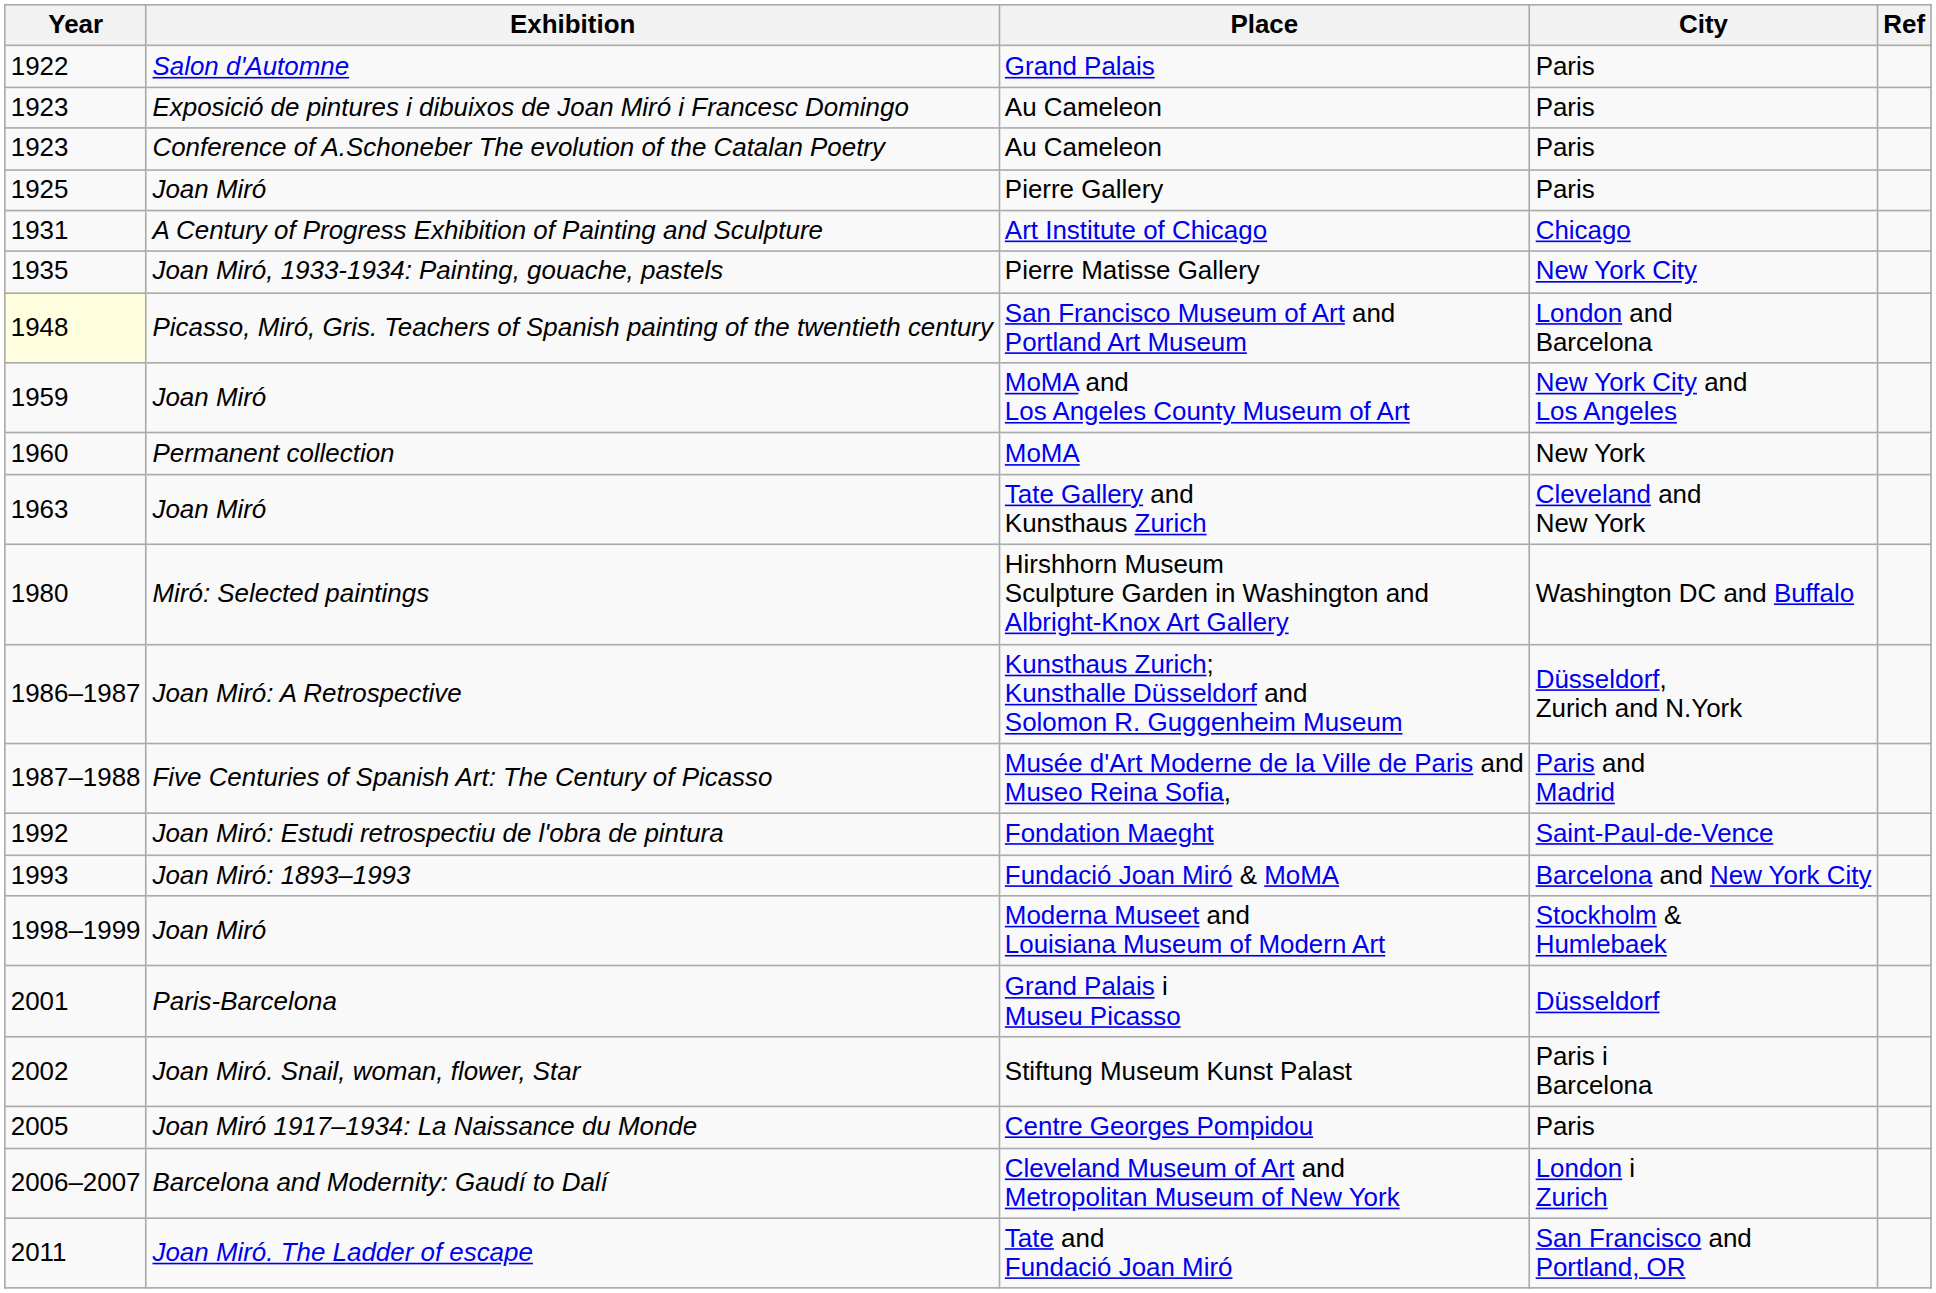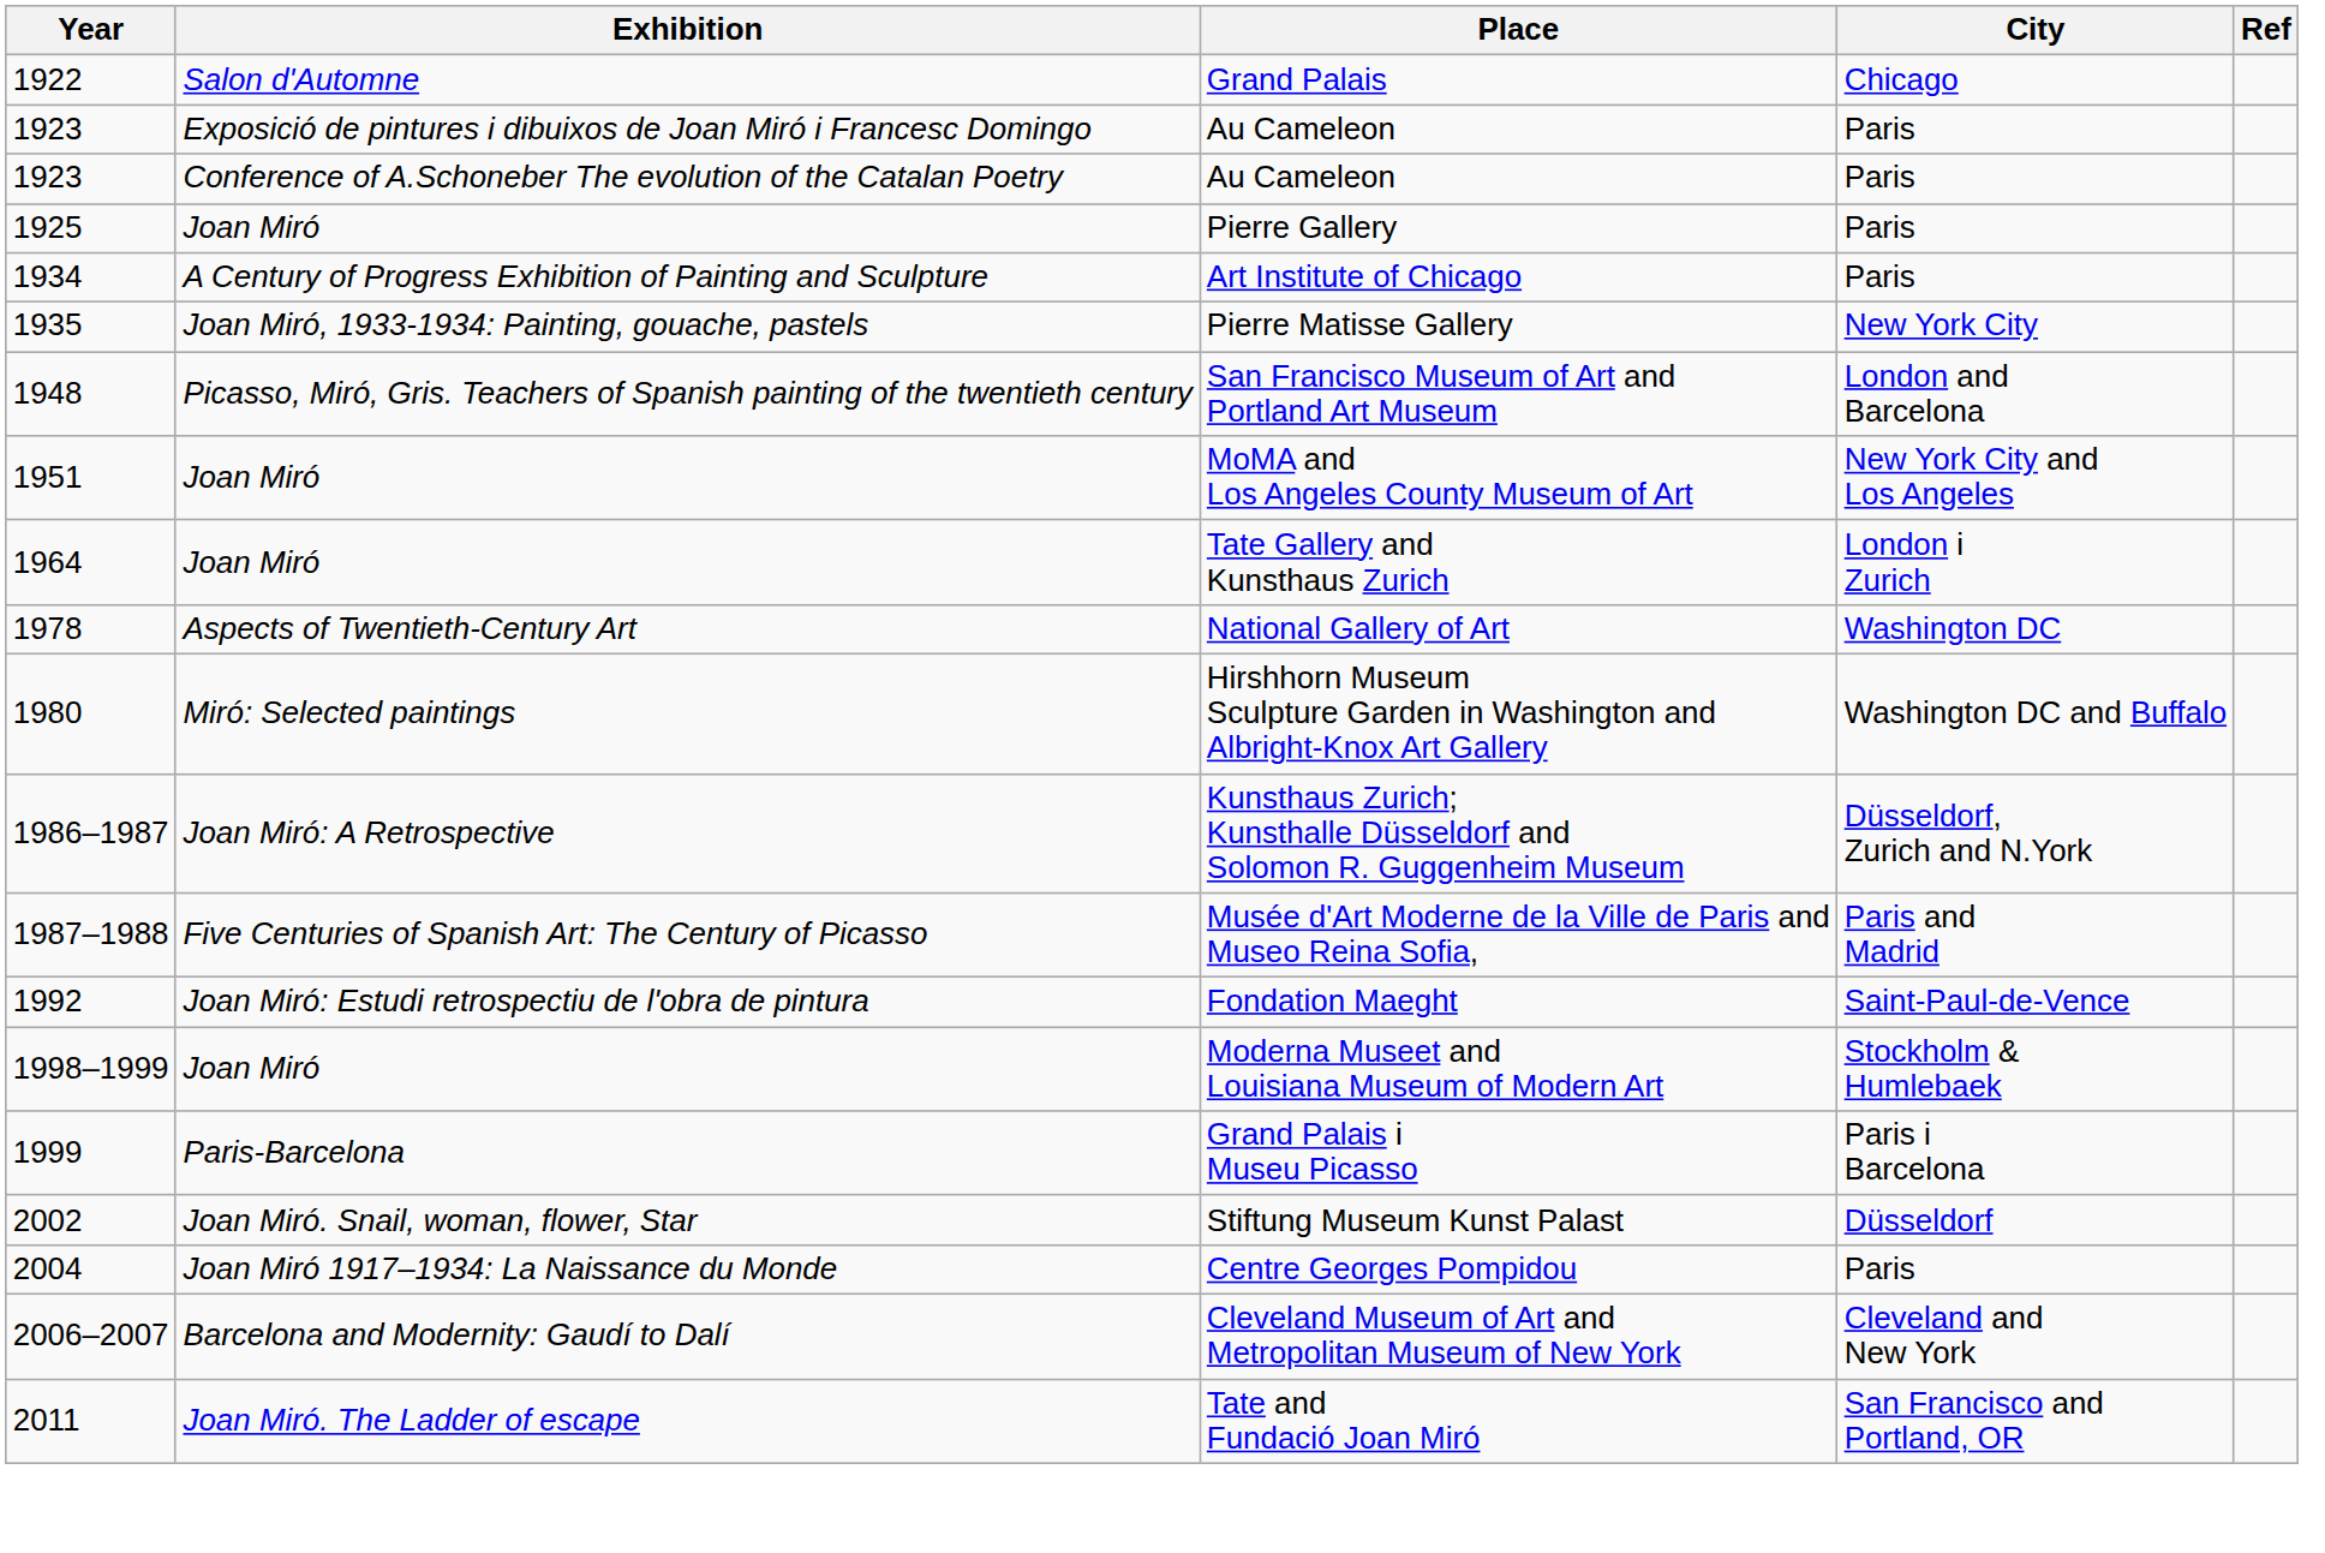 <table class="wikitable sortable">
 <tr>
 <th>Year</th>
 <th>Exhibition</th>
 <th>Place</th>
 <th>City</th>
 <th>Ref</th>
 </tr>
 <tr ----->
 <td>1922</td>
 <td><em><a href='#'>Salon d'Automne</a></em></td>
 <td><a href='#'>Grand Palais</a></td>
-<td>Paris</td>
+<td><a href='#'>Chicago</a></td>
 <td></td>
 </tr>
 <tr ----->
 <td>1923</td>
 <td><em>Exposició de pintures i dibuixos de Joan Miró i Francesc Domingo</em></td>
 <td>Au Cameleon</td>
 <td>Paris</td>
 <td></td>
 </tr>
 <tr ----->
 <td>1923</td>
 <td><em>Conference of A.Schoneber</em> <em>The evolution of the Catalan Poetry</em></td>
 <td>Au Cameleon</td>
 <td>Paris</td>
 <td></td>
 </tr>
 <tr ----->
 <td>1925</td>
 <td><em>Joan Miró</em></td>
 <td>Pierre Gallery</td>
 <td>Paris</td>
 <td></td>
 </tr>
 <tr ----->
-<td>1931</td>
+<td>1934</td>
 <td><em>A Century of Progress Exhibition of Painting and Sculpture</em></td>
 <td><a href='#'>Art Institute of Chicago</a></td>
-<td><a href='#'>Chicago</a></td>
+<td>Paris</td>
 <td></td>
 </tr>
 <tr ----->
 <td>1935</td>
 <td><em>Joan Miró, 1933-1934: Painting, gouache, pastels</em></td>
 <td>Pierre Matisse Gallery</td>
 <td><a href='#'>New York City</a></td>
 <td></td>
 </tr>
 <tr ----->
-<td style="background: lightyellow;">1948</td>
+<td>1948</td>
 <td><em>Picasso, Miró, Gris. Teachers of Spanish painting of the twentieth century</em></td>
 <td><a href='#'>San Francisco Museum of Art</a> and <br> <a href='#'>Portland Art Museum</a></td>
 <td><a href='#'>London</a> and <br>Barcelona</td>
 <td></td>
 </tr>
 <tr ----->
-<td>1959</td>
+<td>1951</td>
 <td><em>Joan Miró</em></td>
 <td><a href='#'>MoMA</a> and <br><a href='#'>Los Angeles County Museum of Art</a></td>
 <td><a href='#'>New York City</a> and <br><a href='#'>Los Angeles</a></td>
 <td></td>
 </tr>
 <tr ----->
-<td>1960</td>
-<td><em>Permanent collection</em></td>
-<td><a href='#'>MoMA</a></td>
-<td>New York</td>
+<td>1964</td>
+<td><em>Joan Miró</em></td>
+<td><a href='#'>Tate Gallery</a> and <br> Kunsthaus <a href='#'>Zurich</a></td>
+<td><a href='#'>London</a> i <br><a href='#'>Zurich</a></td>
 <td></td>
 </tr>
 <tr ----->
-<td>1963</td>
-<td><em>Joan Miró</em></td>
-<td><a href='#'>Tate Gallery</a> and <br> Kunsthaus <a href='#'>Zurich</a></td>
-<td><a href='#'>Cleveland</a> and <br>New York</td>
+<td>1978</td>
+<td><em>Aspects of Twentieth-Century Art</em></td>
+<td><a href='#'>National Gallery of Art</a></td>
+<td><a href='#'>Washington DC</a></td>
 <td></td>
 </tr>
 <tr ----->
 <td>1980</td>
 <td><em>Miró: Selected paintings</em></td>
 <td>Hirshhorn Museum <br> Sculpture Garden in Washington and <br> <a href='#'>Albright-Knox Art Gallery</a></td>
 <td>Washington DC and <a href='#'>Buffalo</a></td>
 <td></td>
 </tr>
 <tr ----->
 <td>1986–1987</td>
 <td><em>Joan Miró: A Retrospective</em></td>
 <td><a href='#'>Kunsthaus Zurich</a>; <br><a href='#'>Kunsthalle Düsseldorf</a> and <br><a href='#'>Solomon R. Guggenheim Museum</a></td>
 <td><a href='#'>Düsseldorf</a>,<br> Zurich and N.York</td>
 <td></td>
 </tr>
 <tr ----->
 <td>1987–1988</td>
 <td><em>Five Centuries of Spanish Art: The Century of Picasso</em></td>
 <td><a href='#'>Musée d'Art Moderne de la Ville de Paris</a> and <br><a href='#'>Museo Reina Sofia</a>,</td>
 <td><a href='#'>Paris</a> and <br><a href='#'>Madrid</a></td>
 <td></td>
 </tr>
 <tr ----->
 <td>1992</td>
 <td><em>Joan Miró: Estudi retrospectiu de l'obra de pintura</em></td>
 <td><a href='#'>Fondation Maeght</a></td>
 <td><a href='#'>Saint-Paul-de-Vence</a></td>
 <td></td>
 </tr>
 <tr ----->
-<td>1993</td>
-<td><em>Joan Miró: 1893–1993</em></td>
-<td><a href='#'>Fundació Joan Miró</a> & <a href='#'>MoMA</a></td>
-<td><a href='#'>Barcelona</a> and <a href='#'>New York City</a></td>
-<td></td>
-</tr>
-<tr ----->
 <td>1998–1999</td>
 <td><em>Joan Miró</em></td>
 <td><a href='#'>Moderna Museet</a> and <br><a href='#'>Louisiana Museum of Modern Art</a></td>
 <td><a href='#'>Stockholm</a> & <br> <a href='#'>Humlebaek</a></td>
 <td></td>
 </tr>
 <tr ----->
-<td>2001</td>
+<td>1999</td>
 <td><em>Paris-Barcelona</em></td>
 <td><a href='#'>Grand Palais</a> i <br><a href='#'>Museu Picasso</a></td>
-<td><a href='#'>Düsseldorf</a></td>
+<td>Paris i <br>Barcelona</td>
 <td></td>
 </tr>
 <tr ----->
 <td>2002</td>
 <td><em>Joan Miró. Snail, woman, flower, Star</em></td>
 <td>Stiftung Museum Kunst Palast</td>
-<td>Paris i <br>Barcelona</td>
+<td><a href='#'>Düsseldorf</a></td>
 <td></td>
 </tr>
 <tr ----->
-<td>2005</td>
+<td>2004</td>
 <td><em>Joan Miró 1917–1934: La Naissance du Monde</em></td>
 <td><a href='#'>Centre Georges Pompidou</a></td>
 <td>Paris</td>
 <td></td>
 </tr>
 <tr ----->
 <td>2006–2007</td>
 <td><em>Barcelona and Modernity: Gaudí to Dalí </em></td>
 <td><a href='#'>Cleveland Museum of Art</a> and <br><a href='#'>Metropolitan Museum of New York</a></td>
-<td><a href='#'>London</a> i <br><a href='#'>Zurich</a></td>
+<td><a href='#'>Cleveland</a> and <br>New York</td>
 <td></td>
 </tr>
 <tr ----->
 <td>2011</td>
 <td><em><a href='#'>Joan Miró. The Ladder of escape</a></em></td>
 <td><a href='#'>Tate</a> and <br><a href='#'>Fundació Joan Miró</a></td>
 <td><a href='#'>San Francisco</a> and <br><a href='#'>Portland, OR</a></td>
 <td></td>
 </tr>
 </table>
